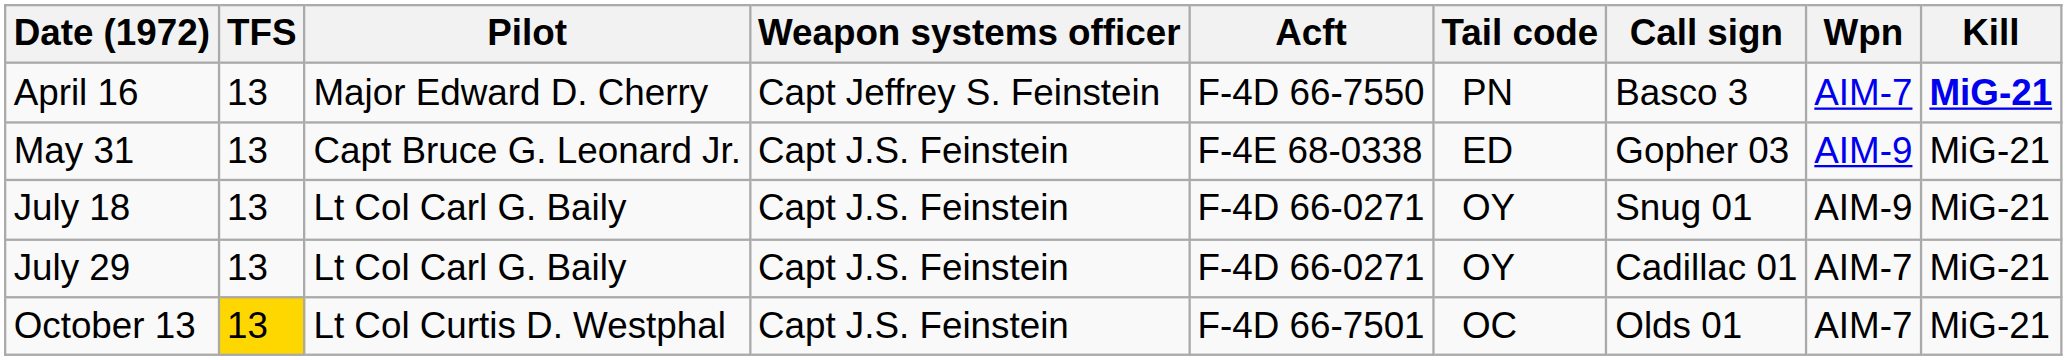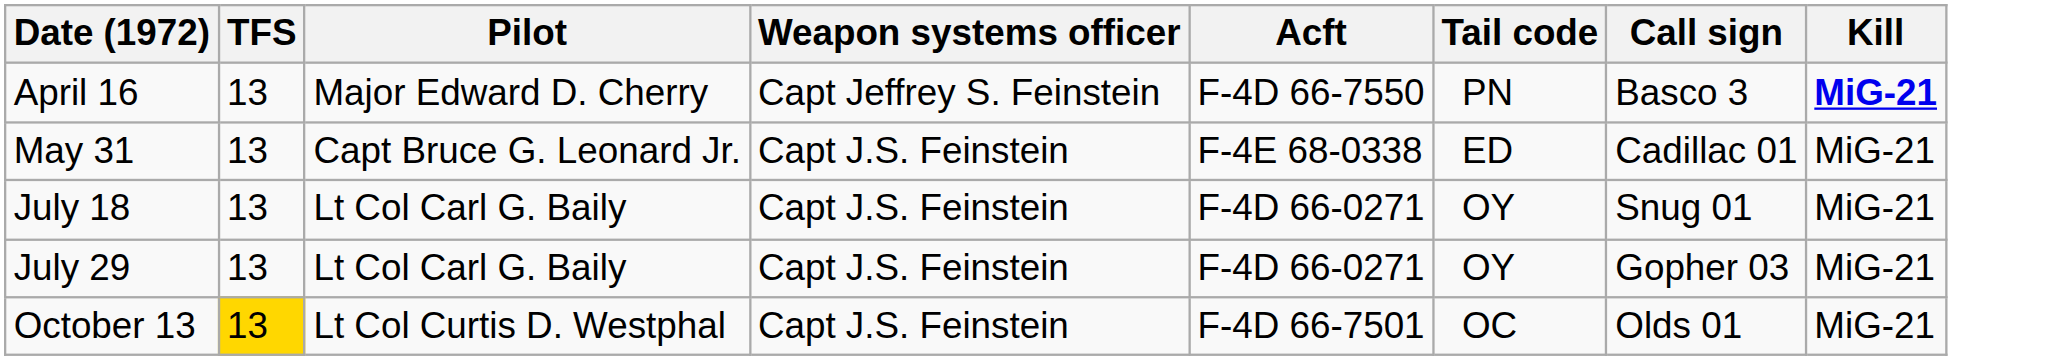 <table align=center class="wikitable">
 <tr>
 <th>Date (1972)</th>
 <th>TFS</th>
 <th>Pilot</th>
 <th>Weapon systems officer</th>
 <th>Acft</th>
 <th>Tail code</th>
 <th>Call sign</th>
-<th>Wpn</th>
 <th>Kill</th>
 </tr>
 <tr>
 <td>April 16</td>
 <td>13</td>
 <td>Major Edward D. Cherry</td>
 <td>Capt Jeffrey S. Feinstein</td>
 <td>F-4D 66-7550</td>
 <td>  PN</td>
 <td>Basco 3</td>
-<td><a href='#'>AIM-7</a></td>
 <td><strong><a href='#'>MiG-21</a></strong></td>
 </tr>
 <tr>
 <td>May 31</td>
 <td>13</td>
 <td>Capt Bruce G. Leonard Jr.</td>
 <td>Capt J.S. Feinstein</td>
 <td>F-4E 68-0338</td>
 <td>  ED</td>
-<td>Gopher 03</td>
-<td><a href='#'>AIM-9</a></td>
+<td>Cadillac 01</td>
 <td>MiG-21</td>
 </tr>
 <tr>
 <td>July 18</td>
 <td>13</td>
 <td>Lt Col Carl G. Baily</td>
 <td>Capt J.S. Feinstein</td>
 <td>F-4D 66-0271</td>
 <td>  OY</td>
 <td>Snug 01</td>
-<td>AIM-9</td>
 <td>MiG-21</td>
 </tr>
 <tr>
 <td>July 29</td>
 <td>13</td>
 <td>Lt Col Carl G. Baily</td>
 <td>Capt J.S. Feinstein</td>
 <td>F-4D 66-0271</td>
 <td>  OY</td>
-<td>Cadillac 01</td>
-<td>AIM-7</td>
+<td>Gopher 03</td>
 <td>MiG-21</td>
 </tr>
 <tr>
 <td>October 13</td>
 <td style="background: gold;">13</td>
 <td>Lt Col Curtis D. Westphal</td>
 <td>Capt J.S. Feinstein</td>
 <td>F-4D 66-7501</td>
 <td>  OC</td>
 <td>Olds 01</td>
-<td>AIM-7</td>
 <td>MiG-21</td>
 </tr>
 </table>
